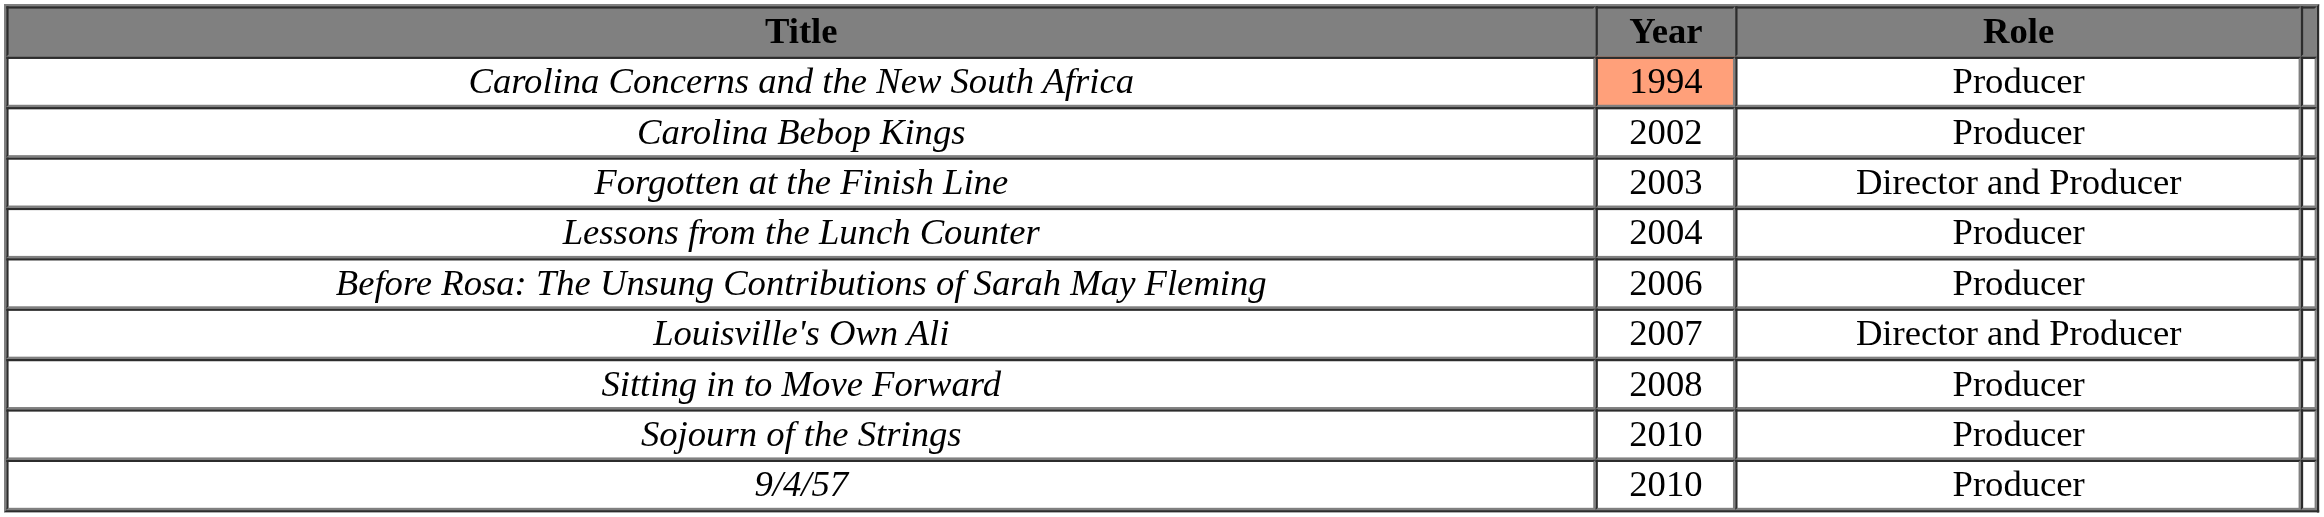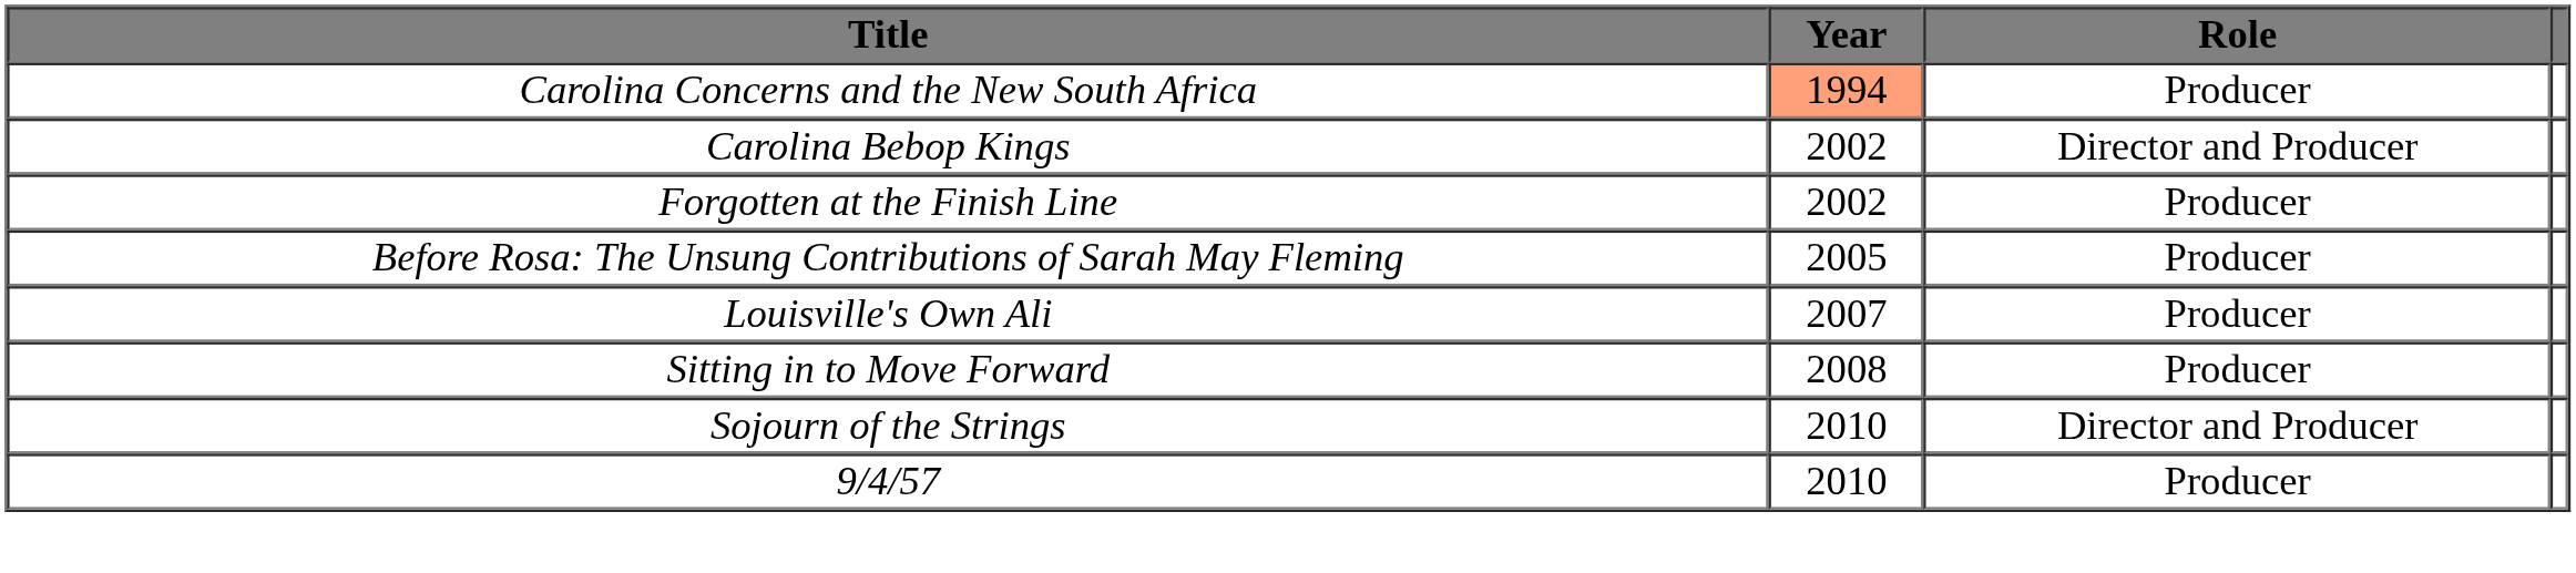 <table cellpadding="1" border="1" cellspacing="0" style="width:80%;">
 <tr>
 <th bgcolor=gray><span>Title</span></th>
 <th bgcolor=gray><span>Year</span></th>
 <th bgcolor=gray><span>Role</span></th>
 <th bgcolor=gray><span></span></th>
 </tr>
 <tr style="text-align:center;">
 <td><em>Carolina Concerns and the New South Africa</em></td>
 <td style="background: lightsalmon;">1994</td>
 <td>Producer</td>
 <td></td>
 </tr>
 <tr style="text-align:center;">
 <td><em>Carolina Bebop Kings</em></td>
 <td>2002</td>
-<td>Producer</td>
+<td>Director and Producer</td>
 <td></td>
 </tr>
 <tr style="text-align:center;">
 <td><em>Forgotten at the Finish Line</em></td>
-<td>2003</td>
-<td>Director and Producer</td>
-<td></td>
-</tr>
-<tr style="text-align:center;">
-<td><em>Lessons from the Lunch Counter</em></td>
-<td>2004</td>
+<td>2002</td>
 <td>Producer</td>
 <td></td>
 </tr>
 <tr style="text-align:center;">
 <td><em>Before Rosa: The Unsung Contributions of Sarah May Fleming</em></td>
-<td>2006</td>
+<td>2005</td>
 <td>Producer</td>
 <td></td>
 </tr>
 <tr style="text-align:center;">
 <td><em>Louisville's Own Ali</em></td>
 <td>2007</td>
-<td>Director and Producer</td>
+<td>Producer</td>
 <td></td>
 </tr>
 <tr style="text-align:center;">
 <td><em>Sitting in to Move Forward</em></td>
 <td>2008</td>
 <td>Producer</td>
 <td></td>
 </tr>
 <tr style="text-align:center;">
 <td><em>Sojourn of the Strings</em></td>
 <td>2010</td>
-<td>Producer</td>
+<td>Director and Producer</td>
 <td></td>
 </tr>
 <tr style="text-align:center;">
 <td><em>9/4/57</em></td>
 <td>2010</td>
 <td>Producer</td>
 <td></td>
 </tr>
 <tr style="text-align:center;">
 </tr>
 </table>
